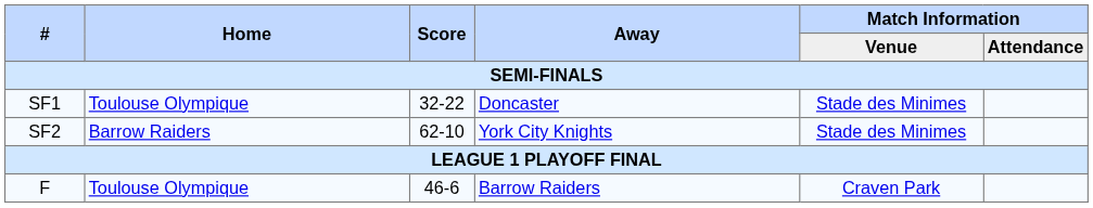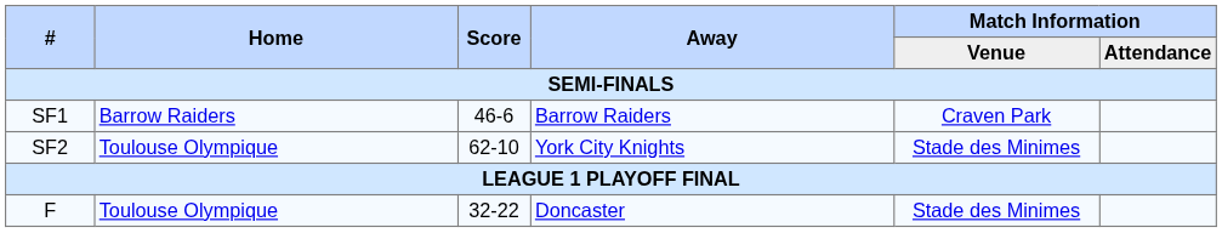 <table border="1" cellpadding="3" cellspacing="0" style="border-collapse:collapse; font-size:90%; text-align:center; width:100%;">
 <tr style="background:#c1d8ff;">
 <th rowspan="2">#</th>
 <th rowspan="2" style="width:30%;">Home</th>
 <th rowspan="2" style="width:6%;">Score</th>
 <th rowspan="2" style="width:30%;">Away</th>
 <th colspan=6>Match Information</th>
 </tr>
 <tr style="background:#efefef;">
 <th width=17%>Venue</th>
 <th width=7%>Attendance</th>
 </tr>
 <tr style="background:#d0e7ff;">
 <td colspan=8><strong>SEMI-FINALS</strong></td>
 </tr>
 <tr style="background:#f5faff;">
 <td>SF1</td>
-<td align=left> <a href='#'>Toulouse Olympique</a></td>
-<td>32-22</td>
-<td align=left> <a href='#'>Doncaster</a></td>
-<td><a href='#'>Stade des Minimes</a></td>
+<td align=left> <a href='#'>Barrow Raiders</a></td>
+<td>46-6</td>
+<td align=left> <a href='#'>Barrow Raiders</a></td>
+<td><a href='#'>Craven Park</a></td>
 <td></td>
 </tr>
 <tr style="background:#f5faff;">
 <td>SF2</td>
-<td align=left> <a href='#'>Barrow Raiders</a></td>
+<td align=left> <a href='#'>Toulouse Olympique</a></td>
 <td>62-10</td>
 <td align=left> <a href='#'>York City Knights</a></td>
 <td><a href='#'>Stade des Minimes</a></td>
 <td></td>
 </tr>
 <tr style="background:#d0e7ff;">
 <td colspan=8><strong>LEAGUE 1 PLAYOFF FINAL</strong></td>
 </tr>
 <tr style="background:#f5faff;">
 <td>F</td>
 <td align=left> <a href='#'>Toulouse Olympique</a></td>
-<td>46-6</td>
-<td align=left> <a href='#'>Barrow Raiders</a></td>
-<td><a href='#'>Craven Park</a></td>
+<td>32-22</td>
+<td align=left> <a href='#'>Doncaster</a></td>
+<td><a href='#'>Stade des Minimes</a></td>
 <td></td>
 </tr>
 </table>
